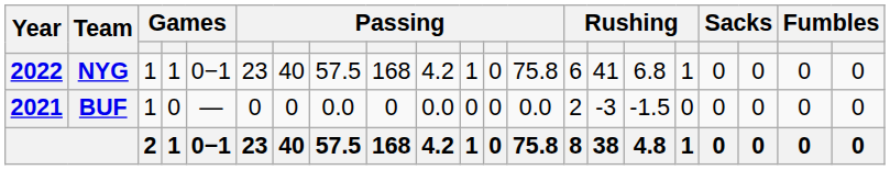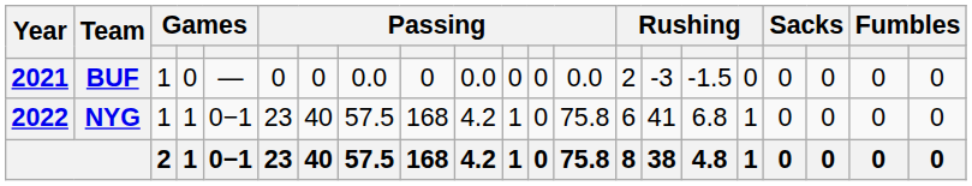 <table class="wikitable" style="text-align:center;">
 <tr>
 <th rowspan="2">Year</th>
 <th rowspan="2">Team</th>
 <th colspan="3">Games</th>
 <th colspan="8">Passing</th>
 <th colspan="4">Rushing</th>
 <th colspan="2">Sacks</th>
 <th colspan="2">Fumbles</th>
 </tr>
 <tr>
 <th></th>
 <th></th>
 <th></th>
 <th></th>
 <th></th>
 <th></th>
 <th></th>
 <th></th>
 <th></th>
 <th></th>
 <th></th>
 <th></th>
 <th></th>
 <th></th>
 <th></th>
 <th></th>
 <th></th>
 <th></th>
 <th></th>
 </tr>
 <tr>
+<th><a href='#'>2021</a></th>
+<th><a href='#'>BUF</a></th>
+<td>1</td>
+<td>0</td>
+<td>—</td>
+<td>0</td>
+<td>0</td>
+<td>0.0</td>
+<td>0</td>
+<td>0.0</td>
+<td>0</td>
+<td>0</td>
+<td>0.0</td>
+<td>2</td>
+<td>-3</td>
+<td>-1.5</td>
+<td>0</td>
+<td>0</td>
+<td>0</td>
+<td>0</td>
+<td>0</td>
+</tr>
+<tr>
 <th><a href='#'>2022</a></th>
 <th><a href='#'>NYG</a></th>
 <td>1</td>
 <td>1</td>
 <td>0−1</td>
 <td>23</td>
 <td>40</td>
 <td>57.5</td>
 <td>168</td>
 <td>4.2</td>
 <td>1</td>
 <td>0</td>
 <td>75.8</td>
 <td>6</td>
 <td>41</td>
 <td>6.8</td>
 <td>1</td>
-<td>0</td>
-<td>0</td>
-<td>0</td>
-<td>0</td>
-</tr>
-<tr>
-<th><a href='#'>2021</a></th>
-<th><a href='#'>BUF</a></th>
-<td>1</td>
-<td>0</td>
-<td>—</td>
-<td>0</td>
-<td>0</td>
-<td>0.0</td>
-<td>0</td>
-<td>0.0</td>
-<td>0</td>
-<td>0</td>
-<td>0.0</td>
-<td>2</td>
-<td>-3</td>
-<td>-1.5</td>
-<td>0</td>
 <td>0</td>
 <td>0</td>
 <td>0</td>
 <td>0</td>
 </tr>
 <tr>
 <th colspan="2"></th>
 <th>2</th>
 <th>1</th>
 <th>0−1</th>
 <th>23</th>
 <th>40</th>
 <th>57.5</th>
 <th>168</th>
 <th>4.2</th>
 <th>1</th>
 <th>0</th>
 <th>75.8</th>
 <th>8</th>
 <th>38</th>
 <th>4.8</th>
 <th>1</th>
 <th>0</th>
 <th>0</th>
 <th>0</th>
 <th>0</th>
 </tr>
 </table>
